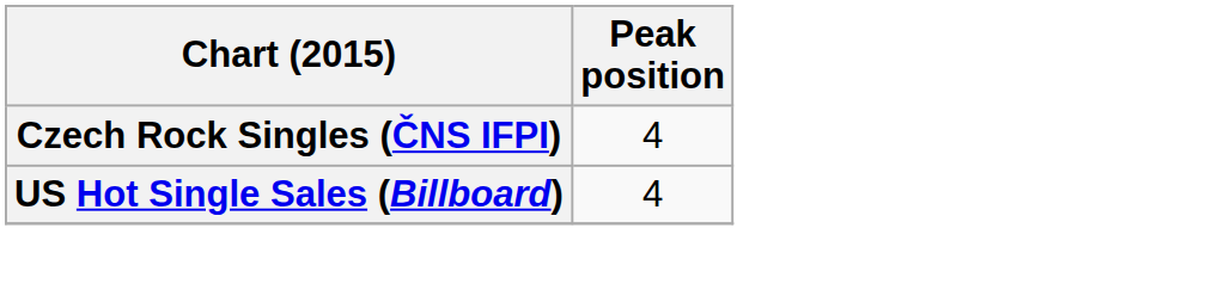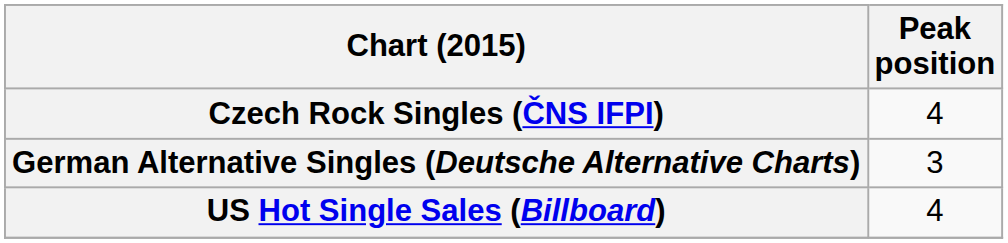 <table class="wikitable sortable plainrowheaders" style="text-align:center;">
 <tr>
 <th scope="col">Chart (2015)</th>
 <th scope="col">Peak<br>position</th>
 </tr>
 <tr>
 <th scope="row">Czech Rock Singles (<a href='#'>ČNS IFPI</a>)</th>
 <td>4</td>
 </tr>
 <tr>
+<th scope="row">German Alternative Singles (<em>Deutsche Alternative Charts</em>)</th>
+<td>3</td>
+</tr>
+<tr>
 <th scope="row">US <a href='#'>Hot Single Sales</a> (<em><a href='#'>Billboard</a></em>)</th>
 <td>4</td>
 </tr>
 <tr>
 </tr>
 </table>
